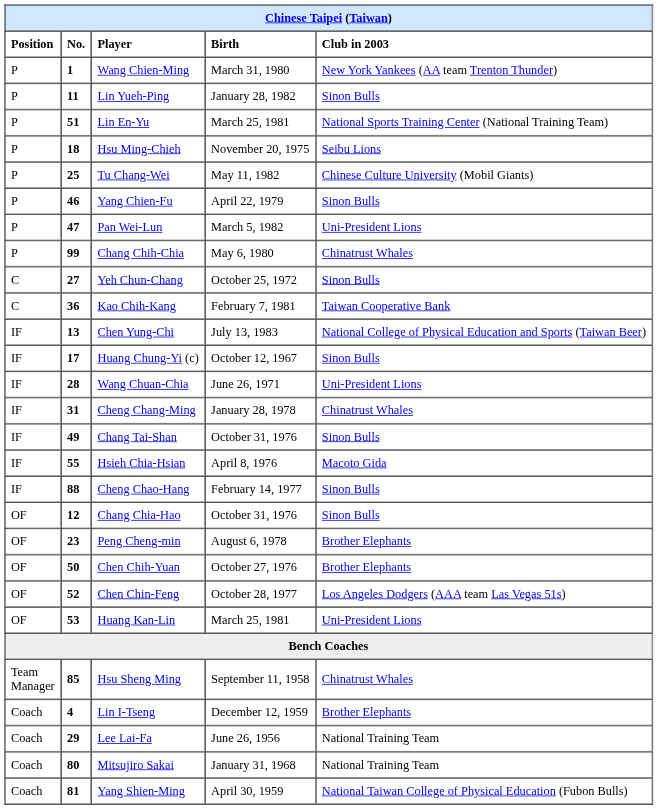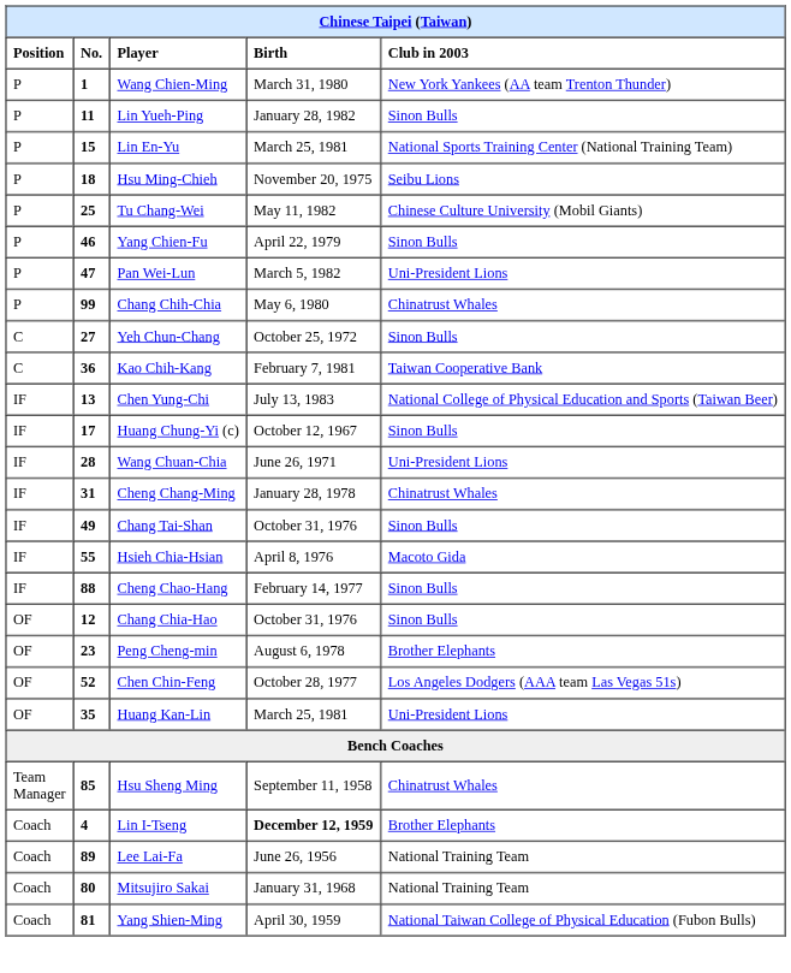 <table border=1 cellpadding=7 cellspacing=0>
 <tr>
 <th colspan=5 bgcolor=#d0e7ff><a href='#'>Chinese Taipei</a> (<a href='#'>Taiwan</a>)</th>
 </tr>
 <tr>
 <td><strong>Position</strong></td>
 <td><strong>No.</strong></td>
 <td><strong>Player</strong></td>
 <td><strong>Birth</strong></td>
 <td><strong>Club in 2003</strong></td>
 </tr>
 <tr>
 <td>P</td>
 <td><strong>1</strong></td>
 <td><a href='#'>Wang Chien-Ming</a></td>
 <td>March 31, 1980</td>
 <td><a href='#'>New York Yankees</a> (<a href='#'>AA</a> team <a href='#'>Trenton Thunder</a>)</td>
 </tr>
 <tr>
 <td>P</td>
 <td><strong>11</strong></td>
 <td><a href='#'>Lin Yueh-Ping</a></td>
 <td>January 28, 1982</td>
 <td><a href='#'>Sinon Bulls</a></td>
 </tr>
 <tr>
 <td>P</td>
-<td><strong>51</strong></td>
+<td><strong>15</strong></td>
 <td><a href='#'>Lin En-Yu</a></td>
 <td>March 25, 1981</td>
 <td><a href='#'>National Sports Training Center</a> (National Training Team)</td>
 </tr>
 <tr>
 <td>P</td>
 <td><strong>18</strong></td>
 <td><a href='#'>Hsu Ming-Chieh</a></td>
 <td>November 20, 1975</td>
 <td><a href='#'>Seibu Lions</a></td>
 </tr>
 <tr>
 <td>P</td>
 <td><strong>25</strong></td>
 <td><a href='#'>Tu Chang-Wei</a></td>
 <td>May 11, 1982</td>
 <td><a href='#'>Chinese Culture University</a> (Mobil Giants)</td>
 </tr>
 <tr>
 <td>P</td>
 <td><strong>46</strong></td>
 <td><a href='#'>Yang Chien-Fu</a></td>
 <td>April 22, 1979</td>
 <td><a href='#'>Sinon Bulls</a></td>
 </tr>
 <tr>
 <td>P</td>
 <td><strong>47</strong></td>
 <td><a href='#'>Pan Wei-Lun</a></td>
 <td>March 5, 1982</td>
 <td><a href='#'>Uni-President Lions</a></td>
 </tr>
 <tr>
 <td>P</td>
 <td><strong>99</strong></td>
 <td><a href='#'>Chang Chih-Chia</a></td>
 <td>May 6, 1980</td>
 <td><a href='#'>Chinatrust Whales</a></td>
 </tr>
 <tr>
 <td>C</td>
 <td><strong>27</strong></td>
 <td><a href='#'>Yeh Chun-Chang</a></td>
 <td>October 25, 1972</td>
 <td><a href='#'>Sinon Bulls</a></td>
 </tr>
 <tr>
 <td>C</td>
 <td><strong>36</strong></td>
 <td><a href='#'>Kao Chih-Kang</a></td>
 <td>February 7, 1981</td>
 <td><a href='#'>Taiwan Cooperative Bank</a></td>
 </tr>
 <tr>
 <td>IF</td>
 <td><strong>13</strong></td>
 <td><a href='#'>Chen Yung-Chi</a></td>
 <td>July 13, 1983</td>
 <td><a href='#'>National College of Physical Education and Sports</a>  (<a href='#'>Taiwan Beer</a>)</td>
 </tr>
 <tr>
 <td>IF</td>
 <td><strong>17</strong></td>
 <td><a href='#'>Huang Chung-Yi</a> (c)</td>
 <td>October 12, 1967</td>
 <td><a href='#'>Sinon Bulls</a></td>
 </tr>
 <tr>
 <td>IF</td>
 <td><strong>28</strong></td>
 <td><a href='#'>Wang Chuan-Chia</a></td>
 <td>June 26, 1971</td>
 <td><a href='#'>Uni-President Lions</a></td>
 </tr>
 <tr>
 <td>IF</td>
 <td><strong>31</strong></td>
 <td><a href='#'>Cheng Chang-Ming</a></td>
 <td>January 28, 1978</td>
 <td><a href='#'>Chinatrust Whales</a></td>
 </tr>
 <tr>
 <td>IF</td>
 <td><strong>49</strong></td>
 <td><a href='#'>Chang Tai-Shan</a></td>
 <td>October 31, 1976</td>
 <td><a href='#'>Sinon Bulls</a></td>
 </tr>
 <tr>
 <td>IF</td>
 <td><strong>55</strong></td>
 <td><a href='#'>Hsieh Chia-Hsian</a></td>
 <td>April 8, 1976</td>
 <td><a href='#'>Macoto Gida</a></td>
 </tr>
 <tr>
 <td>IF</td>
 <td><strong>88</strong></td>
 <td><a href='#'>Cheng Chao-Hang</a></td>
 <td>February 14, 1977</td>
 <td><a href='#'>Sinon Bulls</a></td>
 </tr>
 <tr>
 <td>OF</td>
 <td><strong>12</strong></td>
 <td><a href='#'>Chang Chia-Hao</a></td>
 <td>October 31, 1976</td>
 <td><a href='#'>Sinon Bulls</a></td>
 </tr>
 <tr>
 <td>OF</td>
 <td><strong>23</strong></td>
 <td><a href='#'>Peng Cheng-min</a></td>
 <td>August 6, 1978</td>
 <td><a href='#'>Brother Elephants</a></td>
 </tr>
 <tr>
 <td>OF</td>
-<td><strong>50</strong></td>
-<td><a href='#'>Chen Chih-Yuan</a></td>
-<td>October 27, 1976</td>
-<td><a href='#'>Brother Elephants</a></td>
-</tr>
-<tr>
-<td>OF</td>
 <td><strong>52</strong></td>
 <td><a href='#'>Chen Chin-Feng</a></td>
 <td>October 28, 1977</td>
 <td><a href='#'>Los Angeles Dodgers</a> (<a href='#'>AAA</a> team <a href='#'>Las Vegas 51s</a>)</td>
 </tr>
 <tr>
 <td>OF</td>
-<td><strong>53</strong></td>
+<td><strong>35</strong></td>
 <td><a href='#'>Huang Kan-Lin</a></td>
 <td>March 25, 1981</td>
 <td><a href='#'>Uni-President Lions</a></td>
 </tr>
 <tr>
 <th colspan=5 bgcolor=#efefef><strong>Bench Coaches</strong></th>
 </tr>
 <tr>
 <td>Team<br> Manager</td>
 <td><strong>85</strong></td>
 <td><a href='#'>Hsu Sheng Ming</a></td>
 <td>September 11, 1958</td>
 <td><a href='#'>Chinatrust Whales</a></td>
 </tr>
 <tr>
 <td>Coach</td>
 <td><strong>4</strong></td>
 <td><a href='#'>Lin I-Tseng</a></td>
-<td>December 12, 1959</td>
+<td><strong>December 12, 1959</strong></td>
 <td><a href='#'>Brother Elephants</a></td>
 </tr>
 <tr>
 <td>Coach</td>
-<td><strong>29</strong></td>
+<td><strong>89</strong></td>
 <td><a href='#'>Lee Lai-Fa</a></td>
 <td>June 26, 1956</td>
 <td>National Training Team</td>
 </tr>
 <tr>
 <td>Coach</td>
 <td><strong>80</strong></td>
 <td><a href='#'>Mitsujiro Sakai</a></td>
 <td>January 31, 1968</td>
 <td>National Training Team</td>
 </tr>
 <tr>
 <td>Coach</td>
 <td><strong>81</strong></td>
 <td><a href='#'>Yang Shien-Ming</a></td>
 <td>April 30, 1959</td>
 <td><a href='#'>National Taiwan College of Physical Education</a> (Fubon Bulls)</td>
 </tr>
 </table>
